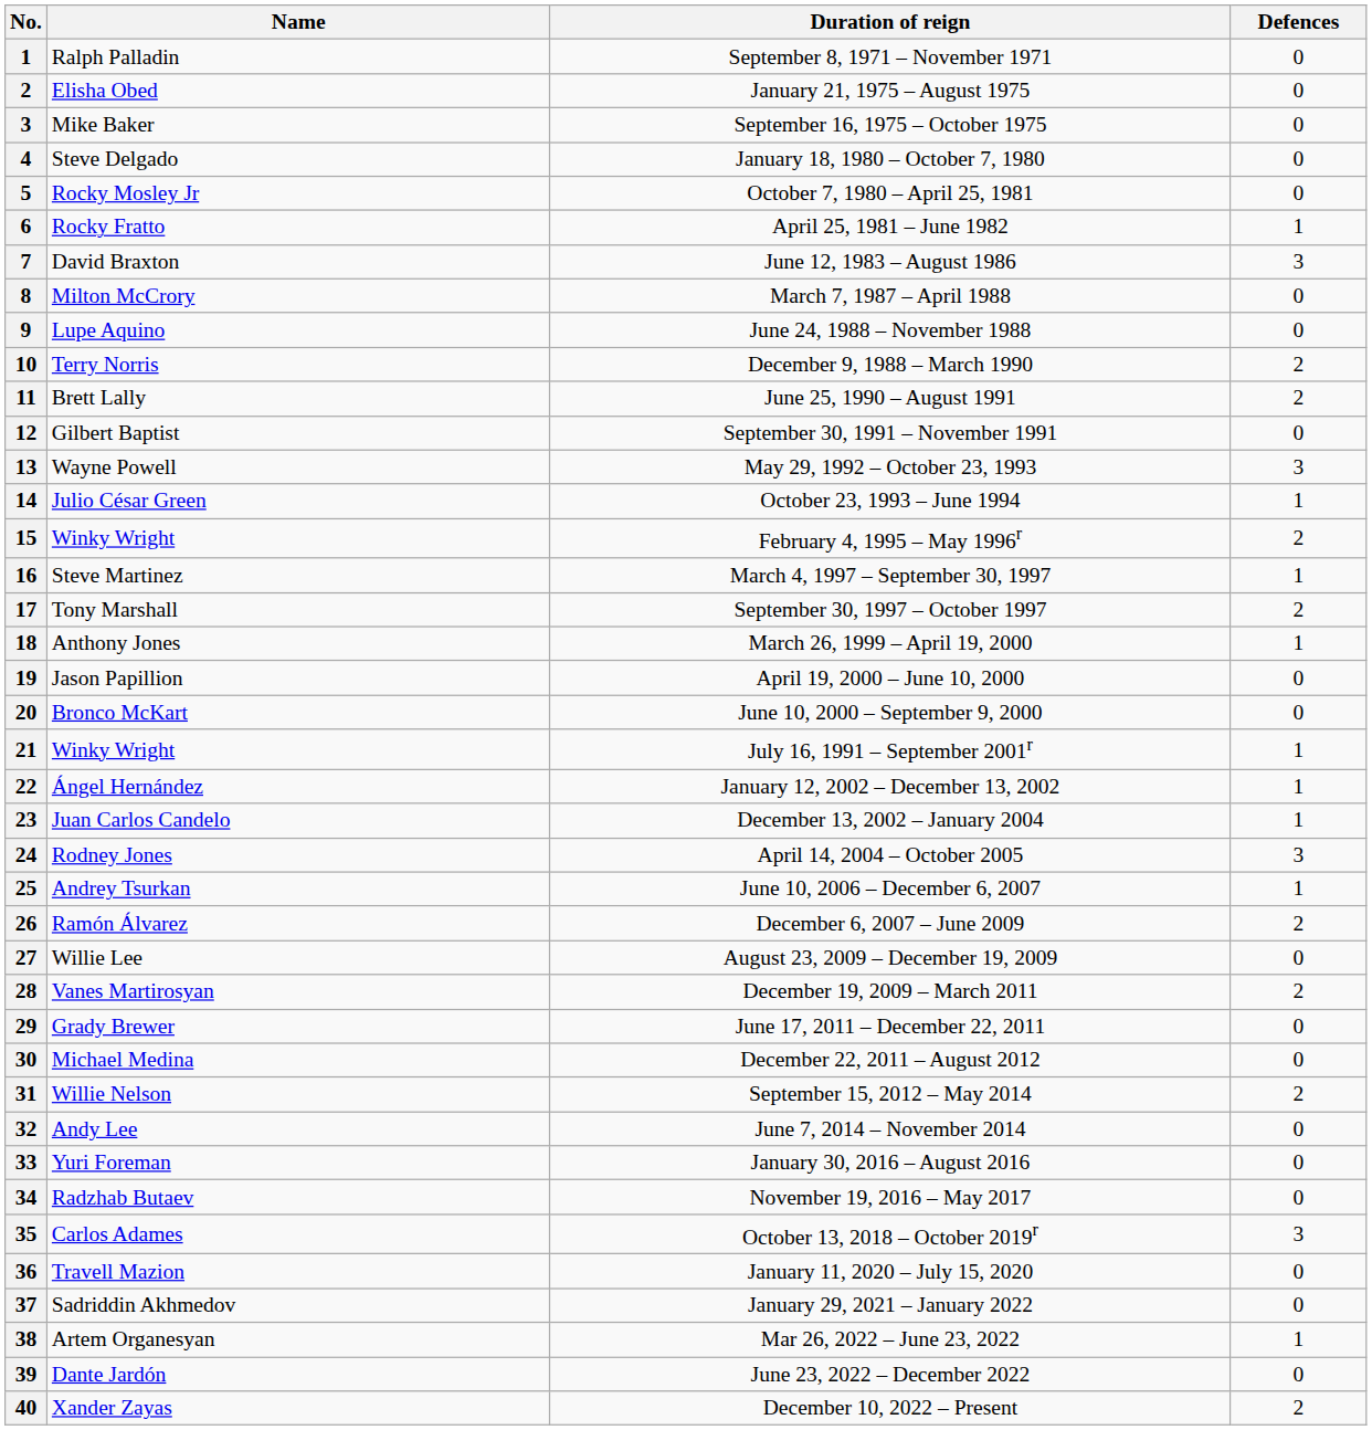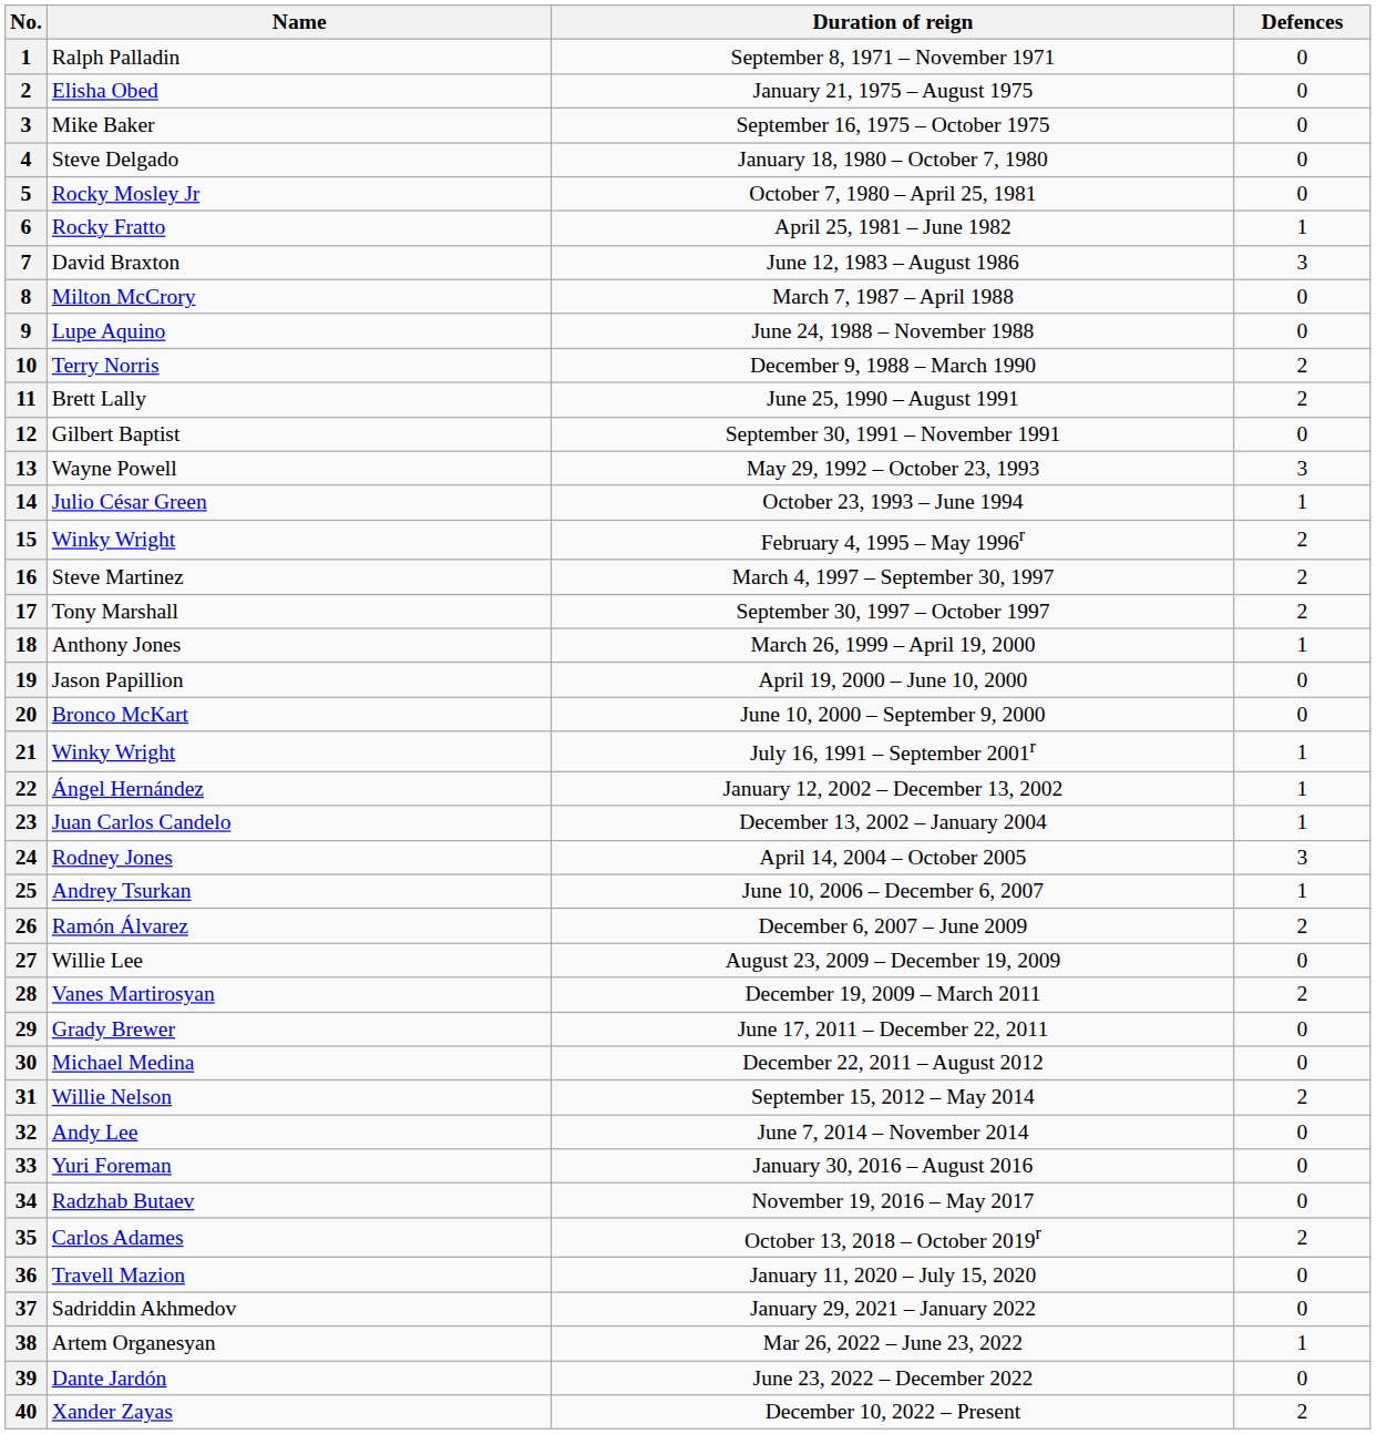 <table class="wikitable" width=80%>
 <tr>
 <th width=3%>No.</th>
 <th width=37%>Name</th>
 <th width=50%>Duration of reign</th>
 <th width=10%>Defences</th>
 </tr>
 <tr align=center>
 <th>1</th>
 <td align=left> Ralph Palladin</td>
 <td>September 8, 1971 – November 1971</td>
 <td>0</td>
 </tr>
 <tr align=center>
 <th>2</th>
 <td align=left> <a href='#'>Elisha Obed</a></td>
 <td>January 21, 1975 – August 1975</td>
 <td>0</td>
 </tr>
 <tr align=center>
 <th>3</th>
 <td align=left> Mike Baker</td>
 <td>September 16, 1975 – October 1975</td>
 <td>0</td>
 </tr>
 <tr align=center>
 <th>4</th>
 <td align=left> Steve Delgado</td>
 <td>January 18, 1980 – October 7, 1980</td>
 <td>0</td>
 </tr>
 <tr align=center>
 <th>5</th>
 <td align=left> <a href='#'>Rocky Mosley Jr</a></td>
 <td>October 7, 1980 – April 25, 1981</td>
 <td>0</td>
 </tr>
 <tr align=center>
 <th>6</th>
 <td align=left> <a href='#'>Rocky Fratto</a></td>
 <td>April 25, 1981 – June 1982</td>
 <td>1</td>
 </tr>
 <tr align=center>
 <th>7</th>
 <td align=left> David Braxton</td>
 <td>June 12, 1983 – August 1986</td>
 <td>3</td>
 </tr>
 <tr align=center>
 <th>8</th>
 <td align=left> <a href='#'>Milton McCrory</a></td>
 <td>March 7, 1987 – April 1988</td>
 <td>0</td>
 </tr>
 <tr align=center>
 <th>9</th>
 <td align=left> <a href='#'>Lupe Aquino</a></td>
 <td>June 24, 1988 – November 1988</td>
 <td>0</td>
 </tr>
 <tr align=center>
 <th>10</th>
 <td align=left> <a href='#'>Terry Norris</a></td>
 <td>December 9, 1988 – March 1990</td>
 <td>2</td>
 </tr>
 <tr align=center>
 <th>11</th>
 <td align=left> Brett Lally</td>
 <td>June 25, 1990 – August 1991</td>
 <td>2</td>
 </tr>
 <tr align=center>
 <th>12</th>
 <td align=left> Gilbert Baptist</td>
 <td>September 30, 1991 – November 1991</td>
 <td>0</td>
 </tr>
 <tr align=center>
 <th>13</th>
 <td align=left> Wayne Powell</td>
 <td>May 29, 1992 – October 23, 1993</td>
 <td>3</td>
 </tr>
 <tr align=center>
 <th>14</th>
 <td align=left> <a href='#'>Julio César Green</a></td>
 <td>October 23, 1993 – June 1994</td>
 <td>1</td>
 </tr>
 <tr align=center>
 <th>15</th>
 <td align=left> <a href='#'>Winky Wright</a></td>
 <td>February 4, 1995 – May 1996<sup>r</sup></td>
 <td>2</td>
 </tr>
 <tr align=center>
 <th>16</th>
 <td align=left> Steve Martinez</td>
 <td>March 4, 1997 – September 30, 1997</td>
-<td>1</td>
+<td>2</td>
 </tr>
 <tr align=center>
 <th>17</th>
 <td align=left> Tony Marshall</td>
 <td>September 30, 1997 – October 1997</td>
 <td>2</td>
 </tr>
 <tr align=center>
 <th>18</th>
 <td align=left> Anthony Jones</td>
 <td>March 26, 1999 – April 19, 2000</td>
 <td>1</td>
 </tr>
 <tr align=center>
 <th>19</th>
 <td align=left> Jason Papillion</td>
 <td>April 19, 2000 – June 10, 2000</td>
 <td>0</td>
 </tr>
 <tr align=center>
 <th>20</th>
 <td align=left> <a href='#'>Bronco McKart</a></td>
 <td>June 10, 2000 – September 9, 2000</td>
 <td>0</td>
 </tr>
 <tr align=center>
 <th>21</th>
 <td align=left> <a href='#'>Winky Wright</a> </td>
 <td>July 16, 1991 – September 2001<sup>r</sup></td>
 <td>1</td>
 </tr>
 <tr align=center>
 <th>22</th>
 <td align=left> <a href='#'>Ángel Hernández</a></td>
 <td>January 12, 2002 – December 13, 2002</td>
 <td>1</td>
 </tr>
 <tr align=center>
 <th>23</th>
 <td align=left> <a href='#'>Juan Carlos Candelo</a></td>
 <td>December 13, 2002 – January 2004</td>
 <td>1</td>
 </tr>
 <tr align=center>
 <th>24</th>
 <td align=left> <a href='#'>Rodney Jones</a></td>
 <td>April 14, 2004 – October 2005</td>
 <td>3</td>
 </tr>
 <tr align=center>
 <th>25</th>
 <td align=left> <a href='#'>Andrey Tsurkan</a></td>
 <td>June 10, 2006 – December 6, 2007</td>
 <td>1</td>
 </tr>
 <tr align=center>
 <th>26</th>
 <td align=left> <a href='#'>Ramón Álvarez</a></td>
 <td>December 6, 2007 – June 2009</td>
 <td>2</td>
 </tr>
 <tr align=center>
 <th>27</th>
 <td align=left> Willie Lee</td>
 <td>August 23, 2009 – December 19, 2009</td>
 <td>0</td>
 </tr>
 <tr align=center>
 <th>28</th>
 <td align=left> <a href='#'>Vanes Martirosyan</a></td>
 <td>December 19, 2009 – March 2011</td>
 <td>2</td>
 </tr>
 <tr align=center>
 <th>29</th>
 <td align=left> <a href='#'>Grady Brewer</a></td>
 <td>June 17, 2011 – December 22, 2011</td>
 <td>0</td>
 </tr>
 <tr align=center>
 <th>30</th>
 <td align=left> <a href='#'>Michael Medina</a></td>
 <td>December 22, 2011 – August 2012</td>
 <td>0</td>
 </tr>
 <tr align=center>
 <th>31</th>
 <td align=left> <a href='#'>Willie Nelson</a></td>
 <td>September 15, 2012 – May 2014</td>
 <td>2</td>
 </tr>
 <tr align=center>
 <th>32</th>
 <td align=left> <a href='#'>Andy Lee</a></td>
 <td>June 7, 2014 – November 2014</td>
 <td>0</td>
 </tr>
 <tr align=center>
 <th>33</th>
 <td align=left> <a href='#'>Yuri Foreman</a></td>
 <td>January 30, 2016 – August 2016</td>
 <td>0</td>
 </tr>
 <tr align=center>
 <th>34</th>
 <td align=left> <a href='#'>Radzhab Butaev</a></td>
 <td>November 19, 2016 – May 2017</td>
 <td>0</td>
 </tr>
 <tr align=center>
 <th>35</th>
 <td align=left> <a href='#'>Carlos Adames</a></td>
 <td>October 13, 2018 – October 2019<sup>r</sup></td>
-<td>3</td>
+<td>2</td>
 </tr>
 <tr align=center>
 <th>36</th>
 <td align=left> <a href='#'>Travell Mazion</a></td>
 <td>January 11, 2020 – July 15, 2020</td>
 <td>0</td>
 </tr>
 <tr align=center>
 <th>37</th>
 <td align=left> Sadriddin Akhmedov</td>
 <td>January 29, 2021 – January 2022</td>
 <td>0</td>
 </tr>
 <tr align=center>
 <th>38</th>
 <td align=left> Artem Organesyan</td>
 <td>Mar 26, 2022 – June 23, 2022</td>
 <td>1</td>
 </tr>
 <tr align=center>
 <th>39</th>
 <td align=left> <a href='#'>Dante Jardón</a></td>
 <td>June 23, 2022 – December 2022</td>
 <td>0</td>
 </tr>
 <tr align=center>
 <th>40</th>
 <td align=left> <a href='#'>Xander Zayas</a></td>
 <td>December 10, 2022 – Present</td>
 <td>2</td>
 </tr>
 </table>
